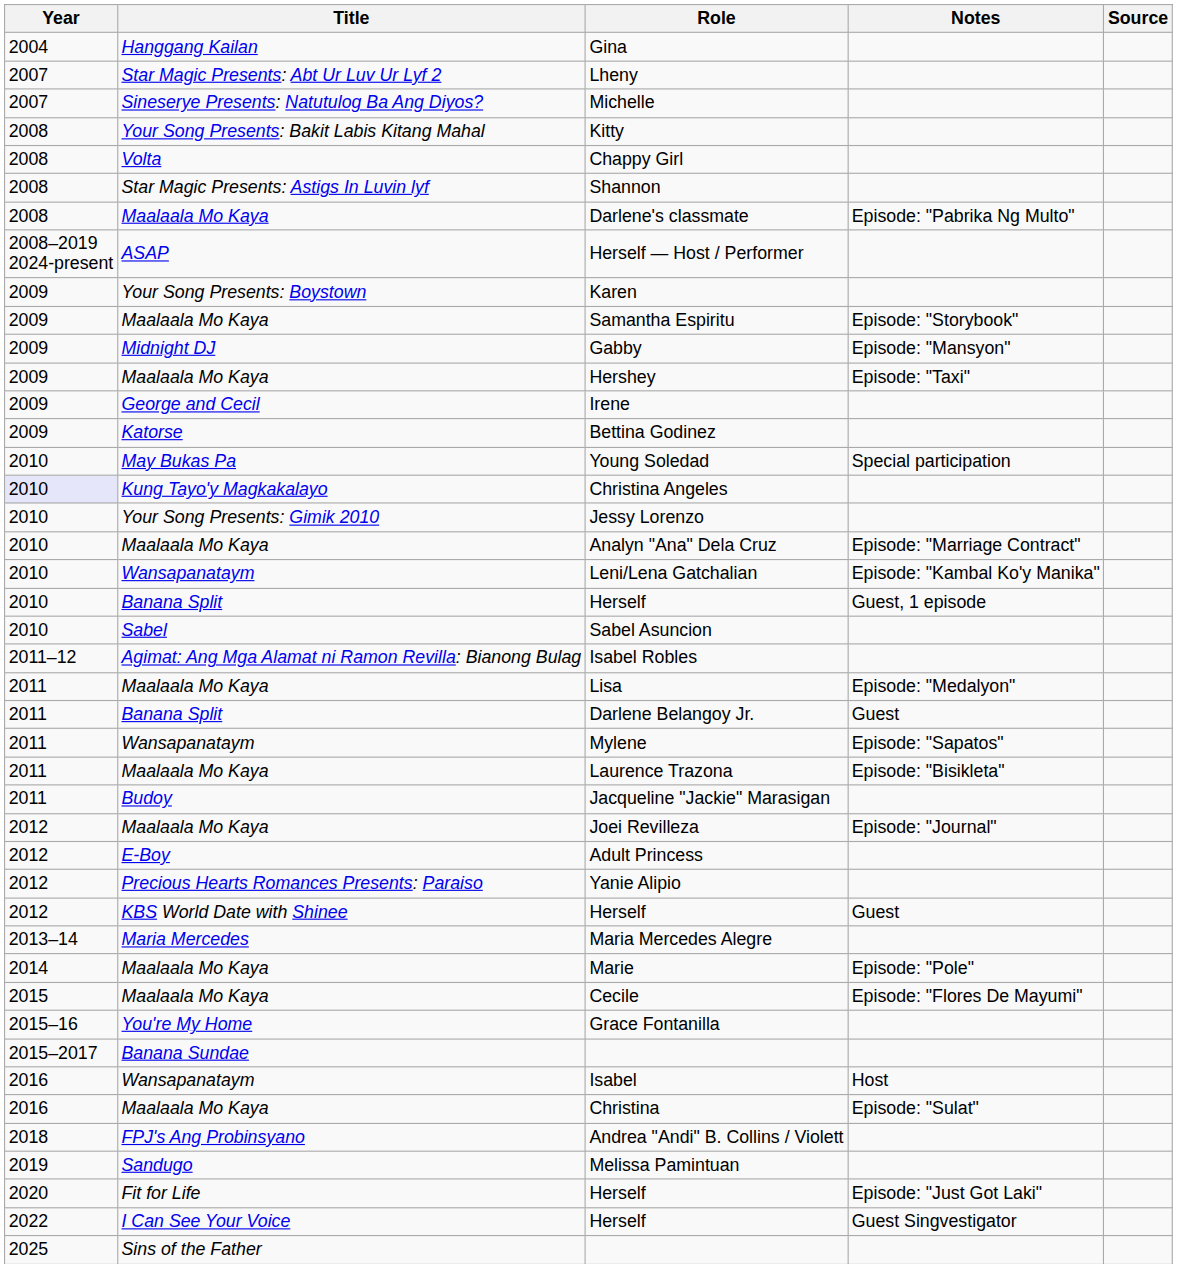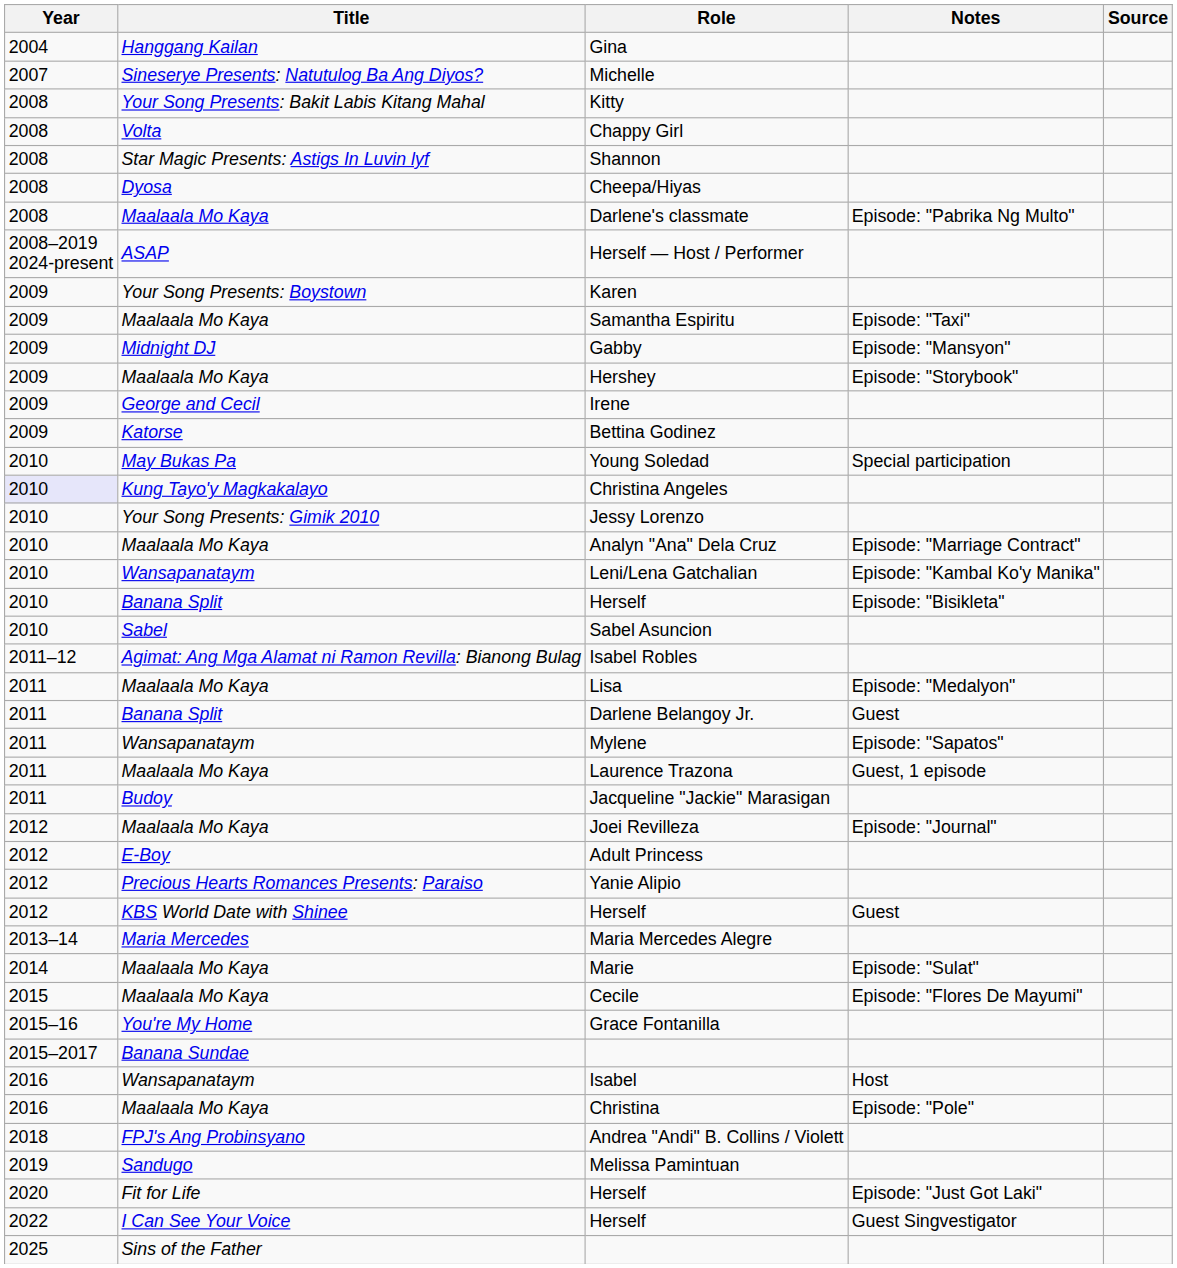 <table class="wikitable sortable">
 <tr>
 <th>Year</th>
 <th>Title</th>
 <th>Role</th>
 <th class="unsortable">Notes</th>
 <th class="unsortable">Source</th>
 </tr>
 <tr>
 <td>2004</td>
 <td><em><a href='#'>Hanggang Kailan</a></em></td>
 <td>Gina</td>
-<td></td>
-<td></td>
-</tr>
-<tr>
-<td>2007</td>
-<td><em><a href='#'>Star Magic Presents</a>: <a href='#'>Abt Ur Luv Ur Lyf 2</a></em></td>
-<td>Lheny</td>
 <td></td>
 <td></td>
 </tr>
 <tr>
 <td>2007</td>
 <td><em><a href='#'>Sineserye Presents</a>: <a href='#'>Natutulog Ba Ang Diyos?</a></em></td>
 <td>Michelle</td>
 <td></td>
 <td></td>
 </tr>
 <tr>
 <td>2008</td>
 <td><em><a href='#'>Your Song Presents</a>: Bakit Labis Kitang Mahal</em></td>
 <td>Kitty</td>
 <td></td>
 <td></td>
 </tr>
 <tr>
 <td>2008</td>
 <td><em><a href='#'>Volta</a></em></td>
 <td>Chappy Girl</td>
 <td></td>
 <td></td>
 </tr>
 <tr>
 <td>2008</td>
 <td><em>Star Magic Presents: <a href='#'> Astigs In Luvin lyf</a></em></td>
 <td>Shannon</td>
 <td></td>
 <td></td>
 </tr>
 <tr>
 <td>2008</td>
+<td><em><a href='#'>Dyosa</a></em></td>
+<td>Cheepa/Hiyas</td>
+<td></td>
+<td></td>
+</tr>
+<tr>
+<td>2008</td>
 <td><em><a href='#'>Maalaala Mo Kaya</a></em></td>
 <td>Darlene's classmate</td>
 <td>Episode: "Pabrika Ng Multo"</td>
 <td></td>
 </tr>
 <tr>
 <td>2008–2019 <br> 2024-present</td>
 <td><em><a href='#'>ASAP</a></em></td>
 <td>Herself — Host / Performer</td>
 <td></td>
 <td></td>
 </tr>
 <tr>
 <td>2009</td>
 <td><em>Your Song Presents: <a href='#'>Boystown</a></em></td>
 <td>Karen</td>
 <td></td>
 <td></td>
 </tr>
 <tr>
 <td>2009</td>
 <td><em>Maalaala Mo Kaya</em></td>
 <td>Samantha Espiritu</td>
-<td>Episode: "Storybook"</td>
+<td>Episode: "Taxi"</td>
 <td></td>
 </tr>
 <tr>
 <td>2009</td>
 <td><em><a href='#'>Midnight DJ</a></em></td>
 <td>Gabby</td>
 <td>Episode: "Mansyon"</td>
 <td></td>
 </tr>
 <tr>
 <td>2009</td>
 <td><em>Maalaala Mo Kaya</em></td>
 <td>Hershey</td>
-<td>Episode: "Taxi"</td>
+<td>Episode: "Storybook"</td>
 <td></td>
 </tr>
 <tr>
 <td>2009</td>
 <td><em><a href='#'>George and Cecil</a></em></td>
 <td>Irene</td>
 <td></td>
 <td></td>
 </tr>
 <tr>
 <td>2009</td>
 <td><em><a href='#'>Katorse</a></em></td>
 <td>Bettina Godinez</td>
 <td></td>
 <td></td>
 </tr>
 <tr>
 <td>2010</td>
 <td><em><a href='#'>May Bukas Pa</a></em></td>
 <td>Young Soledad</td>
 <td>Special participation</td>
 <td></td>
 </tr>
 <tr>
 <td style="background: lavender;">2010</td>
 <td><em><a href='#'>Kung Tayo'y Magkakalayo</a></em></td>
 <td>Christina Angeles</td>
 <td></td>
 <td></td>
 </tr>
 <tr>
 <td>2010</td>
 <td><em>Your Song Presents: <a href='#'>Gimik 2010</a></em></td>
 <td>Jessy Lorenzo</td>
 <td></td>
 <td></td>
 </tr>
 <tr>
 <td>2010</td>
 <td><em>Maalaala Mo Kaya</em></td>
 <td>Analyn "Ana" Dela Cruz</td>
 <td>Episode: "Marriage Contract"</td>
 <td></td>
 </tr>
 <tr>
 <td>2010</td>
 <td><em><a href='#'>Wansapanataym</a></em></td>
 <td>Leni/Lena Gatchalian</td>
 <td>Episode: "Kambal Ko'y Manika"</td>
 <td></td>
 </tr>
 <tr>
 <td>2010</td>
 <td><em><a href='#'>Banana Split</a></em></td>
 <td>Herself</td>
-<td>Guest, 1 episode</td>
+<td>Episode: "Bisikleta"</td>
 <td></td>
 </tr>
 <tr>
 <td>2010</td>
 <td><em><a href='#'>Sabel</a></em></td>
 <td>Sabel Asuncion</td>
 <td></td>
 <td></td>
 </tr>
 <tr>
 <td>2011–12</td>
 <td><em><a href='#'>Agimat: Ang Mga Alamat ni Ramon Revilla</a>: Bianong Bulag</em></td>
 <td>Isabel Robles</td>
 <td></td>
 <td></td>
 </tr>
 <tr>
 <td>2011</td>
 <td><em>Maalaala Mo Kaya</em></td>
 <td>Lisa</td>
 <td>Episode: "Medalyon"</td>
 <td></td>
 </tr>
 <tr>
 <td>2011</td>
 <td><em><a href='#'>Banana Split</a></em></td>
 <td>Darlene Belangoy Jr.</td>
 <td>Guest</td>
 <td></td>
 </tr>
 <tr>
 <td>2011</td>
 <td><em>Wansapanataym</em></td>
 <td>Mylene</td>
 <td>Episode: "Sapatos"</td>
 <td></td>
 </tr>
 <tr>
 <td>2011</td>
 <td><em>Maalaala Mo Kaya</em></td>
 <td>Laurence Trazona</td>
-<td>Episode: "Bisikleta"</td>
+<td>Guest, 1 episode</td>
 <td></td>
 </tr>
 <tr>
 <td>2011</td>
 <td><em><a href='#'>Budoy</a></em></td>
 <td>Jacqueline "Jackie" Marasigan</td>
 <td></td>
 <td></td>
 </tr>
 <tr>
 <td>2012</td>
 <td><em>Maalaala Mo Kaya</em></td>
 <td>Joei Revilleza</td>
 <td>Episode: "Journal"</td>
 <td></td>
 </tr>
 <tr>
 <td>2012</td>
 <td><em><a href='#'>E-Boy</a></em></td>
 <td>Adult Princess</td>
 <td></td>
 <td></td>
 </tr>
 <tr>
 <td>2012</td>
 <td><em><a href='#'>Precious Hearts Romances Presents</a>: <a href='#'>Paraiso</a></em></td>
 <td>Yanie Alipio</td>
 <td></td>
 <td></td>
 </tr>
 <tr>
 <td>2012</td>
 <td><em><a href='#'>KBS</a> World Date with <a href='#'>Shinee</a></em></td>
 <td>Herself</td>
 <td>Guest</td>
 <td></td>
 </tr>
 <tr>
 <td>2013–14</td>
 <td><em><a href='#'>Maria Mercedes</a></em></td>
 <td>Maria Mercedes Alegre</td>
 <td></td>
 <td></td>
 </tr>
 <tr>
 <td>2014</td>
 <td><em>Maalaala Mo Kaya</em></td>
 <td>Marie</td>
-<td>Episode: "Pole"</td>
+<td>Episode: "Sulat"</td>
 <td></td>
 </tr>
 <tr>
 <td>2015</td>
 <td><em>Maalaala Mo Kaya</em></td>
 <td>Cecile</td>
 <td>Episode: "Flores De Mayumi"</td>
 <td></td>
 </tr>
 <tr>
 <td>2015–16</td>
 <td><em><a href='#'>You're My Home</a></em></td>
 <td>Grace Fontanilla</td>
 <td></td>
 <td></td>
 </tr>
 <tr>
 <td>2015–2017</td>
 <td><em><a href='#'>Banana Sundae</a></em></td>
 <td></td>
 <td></td>
 <td></td>
 </tr>
 <tr>
 <td>2016</td>
 <td><em>Wansapanataym</em></td>
 <td>Isabel</td>
 <td>Host</td>
 <td></td>
 </tr>
 <tr>
 <td>2016</td>
 <td><em>Maalaala Mo Kaya</em></td>
 <td>Christina</td>
-<td>Episode: "Sulat"</td>
+<td>Episode: "Pole"</td>
 <td></td>
 </tr>
 <tr>
 <td>2018</td>
 <td><em><a href='#'>FPJ's Ang Probinsyano</a></em></td>
 <td>Andrea "Andi" B. Collins / Violett</td>
 <td></td>
 <td></td>
 </tr>
 <tr>
 <td>2019</td>
 <td><em><a href='#'>Sandugo</a></em></td>
 <td>Melissa Pamintuan</td>
 <td></td>
 <td></td>
 </tr>
 <tr>
 <td>2020</td>
 <td><em>Fit for Life</em></td>
 <td>Herself</td>
 <td>Episode: "Just Got Laki"</td>
 <td></td>
 </tr>
 <tr>
 <td>2022</td>
 <td><em><a href='#'>I Can See Your Voice</a></em></td>
 <td>Herself</td>
 <td>Guest Singvestigator</td>
 <td></td>
 </tr>
 <tr>
 <td>2025</td>
 <td><em>Sins of the Father</em></td>
 <td></td>
 <td></td>
 <td></td>
 </tr>
 </table>
